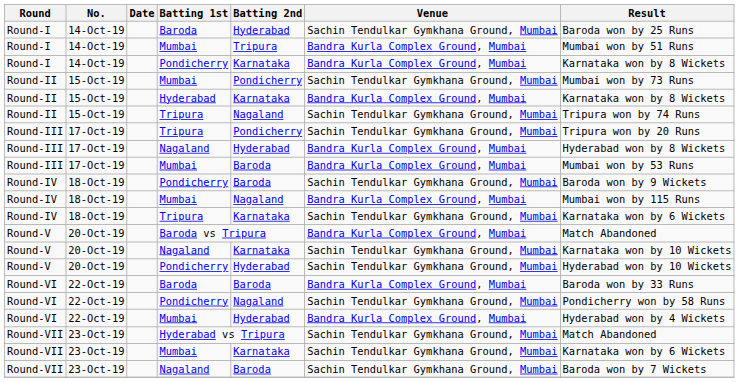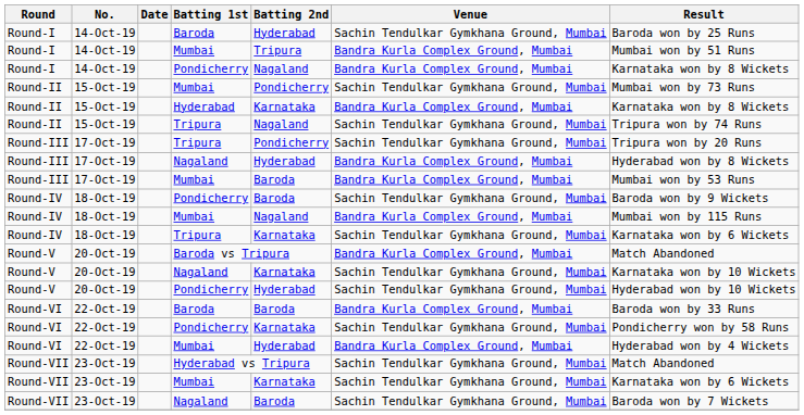 <table class="wikitable collapsible sortable collapsed">
 <tr>
 <th>Round</th>
 <th>No.</th>
 <th>Date</th>
 <th>Batting 1st</th>
 <th>Batting 2nd</th>
 <th>Venue</th>
 <th>Result</th>
 </tr>
 <tr>
 <td>Round-I</td>
 <td>14-Oct-19</td>
 <td></td>
 <td><a href='#'>Baroda</a></td>
 <td><a href='#'>Hyderabad</a></td>
 <td>Sachin Tendulkar Gymkhana Ground, <a href='#'>Mumbai</a></td>
 <td>Baroda won by 25 Runs</td>
 </tr>
 <tr>
 <td>Round-I</td>
 <td>14-Oct-19</td>
 <td></td>
 <td><a href='#'>Mumbai</a></td>
 <td><a href='#'>Tripura</a></td>
 <td><a href='#'>Bandra Kurla Complex Ground</a>, <a href='#'>Mumbai</a></td>
 <td>Mumbai won by 51 Runs</td>
 </tr>
 <tr>
 <td>Round-I</td>
 <td>14-Oct-19</td>
 <td></td>
 <td><a href='#'>Pondicherry</a></td>
-<td><a href='#'>Karnataka</a></td>
+<td><a href='#'>Nagaland</a></td>
 <td><a href='#'>Bandra Kurla Complex Ground</a>, <a href='#'>Mumbai</a></td>
 <td>Karnataka won by 8 Wickets</td>
 </tr>
 <tr>
 <td>Round-II</td>
 <td>15-Oct-19</td>
 <td></td>
 <td><a href='#'>Mumbai</a></td>
 <td><a href='#'>Pondicherry</a></td>
 <td>Sachin Tendulkar Gymkhana Ground, <a href='#'>Mumbai</a></td>
 <td>Mumbai won by 73 Runs</td>
 </tr>
 <tr>
 <td>Round-II</td>
 <td>15-Oct-19</td>
 <td></td>
 <td><a href='#'>Hyderabad</a></td>
 <td><a href='#'>Karnataka</a></td>
 <td><a href='#'>Bandra Kurla Complex Ground</a>, <a href='#'>Mumbai</a></td>
 <td>Karnataka won by 8 Wickets</td>
 </tr>
 <tr>
 <td>Round-II</td>
 <td>15-Oct-19</td>
 <td></td>
 <td><a href='#'>Tripura</a></td>
 <td><a href='#'>Nagaland</a></td>
 <td>Sachin Tendulkar Gymkhana Ground, <a href='#'>Mumbai</a></td>
 <td>Tripura won by 74 Runs</td>
 </tr>
 <tr>
 <td>Round-III</td>
 <td>17-Oct-19</td>
 <td></td>
 <td><a href='#'>Tripura</a></td>
 <td><a href='#'>Pondicherry</a></td>
 <td>Sachin Tendulkar Gymkhana Ground, <a href='#'>Mumbai</a></td>
 <td>Tripura won by 20 Runs</td>
 </tr>
 <tr>
 <td>Round-III</td>
 <td>17-Oct-19</td>
 <td></td>
 <td><a href='#'>Nagaland</a></td>
 <td><a href='#'>Hyderabad</a></td>
 <td><a href='#'>Bandra Kurla Complex Ground</a>, <a href='#'>Mumbai</a></td>
 <td>Hyderabad won by 8 Wickets</td>
 </tr>
 <tr>
 <td>Round-III</td>
 <td>17-Oct-19</td>
 <td></td>
 <td><a href='#'>Mumbai</a></td>
 <td><a href='#'>Baroda</a></td>
 <td><a href='#'>Bandra Kurla Complex Ground</a>, <a href='#'>Mumbai</a></td>
 <td>Mumbai won by 53 Runs</td>
 </tr>
 <tr>
 <td>Round-IV</td>
 <td>18-Oct-19</td>
 <td></td>
 <td><a href='#'>Pondicherry</a></td>
 <td><a href='#'>Baroda</a></td>
 <td>Sachin Tendulkar Gymkhana Ground, <a href='#'>Mumbai</a></td>
 <td>Baroda won by 9 Wickets</td>
 </tr>
 <tr>
 <td>Round-IV</td>
 <td>18-Oct-19</td>
 <td></td>
 <td><a href='#'>Mumbai</a></td>
 <td><a href='#'>Nagaland</a></td>
 <td><a href='#'>Bandra Kurla Complex Ground</a>, <a href='#'>Mumbai</a></td>
 <td>Mumbai won by 115 Runs</td>
 </tr>
 <tr>
 <td>Round-IV</td>
 <td>18-Oct-19</td>
 <td></td>
 <td><a href='#'>Tripura</a></td>
 <td><a href='#'>Karnataka</a></td>
 <td>Sachin Tendulkar Gymkhana Ground, <a href='#'>Mumbai</a></td>
 <td>Karnataka won by 6 Wickets</td>
 </tr>
 <tr>
 <td>Round-V</td>
 <td>20-Oct-19</td>
 <td></td>
 <td colspan="2"><a href='#'>Baroda</a> vs <a href='#'>Tripura</a></td>
 <td><a href='#'>Bandra Kurla Complex Ground</a>, <a href='#'>Mumbai</a></td>
 <td>Match Abandoned</td>
 </tr>
 <tr>
 <td>Round-V</td>
 <td>20-Oct-19</td>
 <td></td>
 <td><a href='#'>Nagaland</a></td>
 <td><a href='#'>Karnataka</a></td>
 <td>Sachin Tendulkar Gymkhana Ground, <a href='#'>Mumbai</a></td>
 <td>Karnataka won by 10 Wickets</td>
 </tr>
 <tr>
 <td>Round-V</td>
 <td>20-Oct-19</td>
 <td></td>
 <td><a href='#'>Pondicherry</a></td>
 <td><a href='#'>Hyderabad</a></td>
 <td>Sachin Tendulkar Gymkhana Ground, <a href='#'>Mumbai</a></td>
 <td>Hyderabad won by 10 Wickets</td>
 </tr>
 <tr>
 <td>Round-VI</td>
 <td>22-Oct-19</td>
 <td></td>
 <td><a href='#'>Baroda</a></td>
 <td><a href='#'>Baroda</a></td>
 <td><a href='#'>Bandra Kurla Complex Ground</a>, <a href='#'>Mumbai</a></td>
 <td>Baroda won by 33 Runs</td>
 </tr>
 <tr>
 <td>Round-VI</td>
 <td>22-Oct-19</td>
 <td></td>
 <td><a href='#'>Pondicherry</a></td>
-<td><a href='#'>Nagaland</a></td>
+<td><a href='#'>Karnataka</a></td>
 <td>Sachin Tendulkar Gymkhana Ground, <a href='#'>Mumbai</a></td>
 <td>Pondicherry won by 58 Runs</td>
 </tr>
 <tr>
 <td>Round-VI</td>
 <td>22-Oct-19</td>
 <td></td>
 <td><a href='#'>Mumbai</a></td>
 <td><a href='#'>Hyderabad</a></td>
 <td><a href='#'>Bandra Kurla Complex Ground</a>, <a href='#'>Mumbai</a></td>
 <td>Hyderabad won by 4 Wickets</td>
 </tr>
 <tr>
 <td>Round-VII</td>
 <td>23-Oct-19</td>
 <td></td>
 <td colspan="2"><a href='#'>Hyderabad</a> vs <a href='#'>Tripura</a></td>
 <td>Sachin Tendulkar Gymkhana Ground, <a href='#'>Mumbai</a></td>
 <td>Match Abandoned</td>
 </tr>
 <tr>
 <td>Round-VII</td>
 <td>23-Oct-19</td>
 <td></td>
 <td><a href='#'>Mumbai</a></td>
 <td><a href='#'>Karnataka</a></td>
 <td>Sachin Tendulkar Gymkhana Ground, <a href='#'>Mumbai</a></td>
 <td>Karnataka won by 6 Wickets</td>
 </tr>
 <tr>
 <td>Round-VII</td>
 <td>23-Oct-19</td>
 <td></td>
 <td><a href='#'>Nagaland</a></td>
 <td><a href='#'>Baroda</a></td>
 <td>Sachin Tendulkar Gymkhana Ground, <a href='#'>Mumbai</a></td>
 <td>Baroda won by 7 Wickets</td>
 </tr>
 <tr>
 </tr>
 </table>
